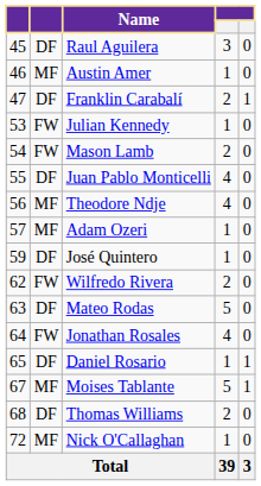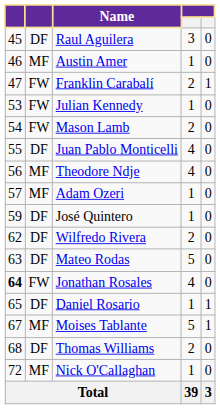 <table class="wikitable sortable" style="text-align:center;">
 <tr>
 <th rowspan="2" style="background:#5E299A; color:white; border:2px solid #F8E196;"></th>
 <th rowspan="2" style="background:#5E299A; color:white; border:2px solid #F8E196;"></th>
 <th rowspan="2" style="background:#5E299A; color:white; border:2px solid #F8E196;">Name</th>
 <th colspan="2" style="background:#5E299A; color:white; border:2px solid #F8E196;"></th>
 </tr>
 <tr>
 <th></th>
 <th></th>
 </tr>
 <tr>
 <td>45</td>
 <td>DF</td>
 <td align="left"> <a href='#'>Raul Aguilera</a></td>
 <td>3</td>
 <td>0</td>
 </tr>
 <tr>
 <td>46</td>
 <td>MF</td>
 <td align="left"> <a href='#'>Austin Amer</a></td>
 <td>1</td>
 <td>0</td>
 </tr>
 <tr>
 <td>47</td>
-<td>DF</td>
+<td>FW</td>
 <td align="left"> <a href='#'>Franklin Carabalí</a></td>
 <td>2</td>
 <td>1</td>
 </tr>
 <tr>
 <td>53</td>
 <td>FW</td>
 <td align="left"> <a href='#'>Julian Kennedy</a></td>
 <td>1</td>
 <td>0</td>
 </tr>
 <tr>
 <td>54</td>
 <td>FW</td>
 <td align="left"> <a href='#'>Mason Lamb</a></td>
 <td>2</td>
 <td>0</td>
 </tr>
 <tr>
 <td>55</td>
 <td>DF</td>
 <td align="left"> <a href='#'>Juan Pablo Monticelli</a></td>
 <td>4</td>
 <td>0</td>
 </tr>
 <tr>
 <td>56</td>
 <td>MF</td>
 <td align="left"> <a href='#'>Theodore Ndje</a></td>
 <td>4</td>
 <td>0</td>
 </tr>
 <tr>
 <td>57</td>
 <td>MF</td>
 <td align="left"> <a href='#'>Adam Ozeri</a></td>
 <td>1</td>
 <td>0</td>
 </tr>
 <tr>
 <td>59</td>
 <td>DF</td>
 <td align="left"> José Quintero</td>
 <td>1</td>
 <td>0</td>
 </tr>
 <tr>
 <td>62</td>
-<td>FW</td>
+<td>DF</td>
 <td align="left"> <a href='#'>Wilfredo Rivera</a></td>
 <td>2</td>
 <td>0</td>
 </tr>
 <tr>
 <td>63</td>
 <td>DF</td>
 <td align="left"> <a href='#'>Mateo Rodas</a></td>
 <td>5</td>
 <td>0</td>
 </tr>
 <tr>
-<td>64</td>
+<td><strong>64</strong></td>
 <td>FW</td>
 <td align="left"> <a href='#'>Jonathan Rosales</a></td>
 <td>4</td>
 <td>0</td>
 </tr>
 <tr>
 <td>65</td>
 <td>DF</td>
 <td align="left"> <a href='#'>Daniel Rosario</a></td>
 <td>1</td>
 <td>1</td>
 </tr>
 <tr>
 <td>67</td>
 <td>MF</td>
 <td align="left"> <a href='#'>Moises Tablante</a></td>
 <td>5</td>
 <td>1</td>
 </tr>
 <tr>
 <td>68</td>
 <td>DF</td>
 <td align="left"> <a href='#'>Thomas Williams</a></td>
 <td>2</td>
 <td>0</td>
 </tr>
 <tr>
 <td>72</td>
 <td>MF</td>
 <td align="left"> <a href='#'>Nick O'Callaghan</a></td>
 <td>1</td>
 <td>0</td>
 </tr>
 <tr>
 <th colspan="3">Total</th>
 <th>39</th>
 <th>3</th>
 </tr>
 </table>
